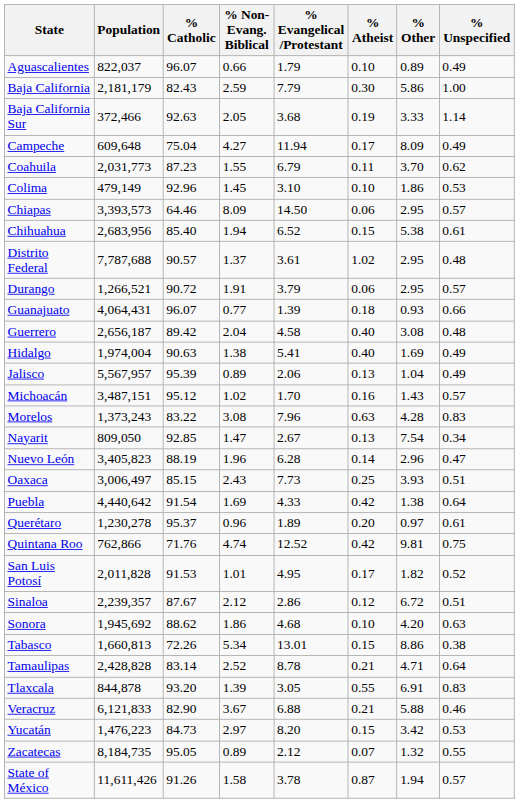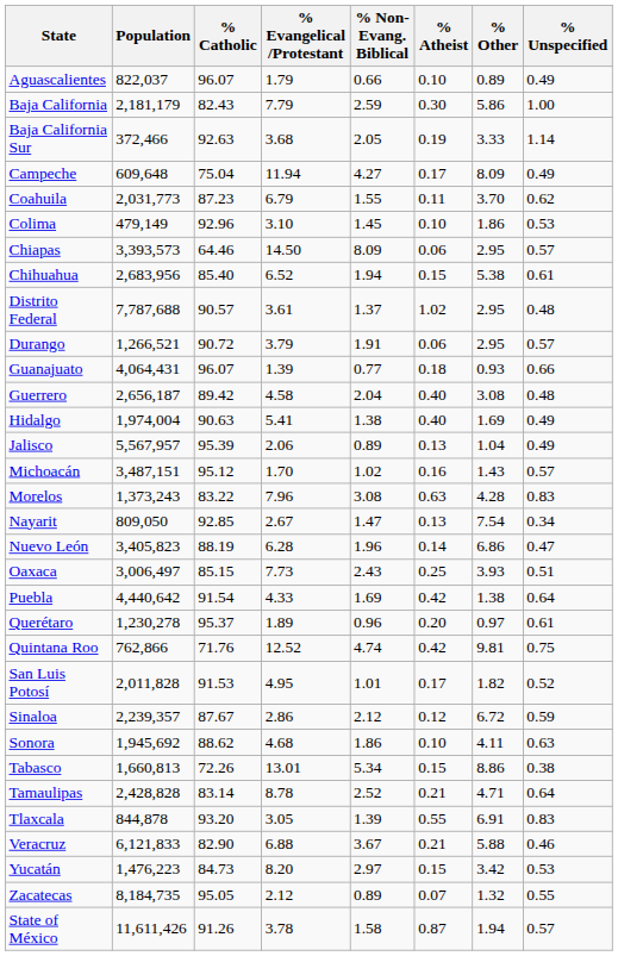 <table class="wikitable sortable">
 <tr>
 <th>State</th>
 <th>Population</th>
 <th>% Catholic</th>
+<th>% Evangelical<br>/Protestant</th>
 <th>% Non-Evang.<br>Biblical</th>
-<th>% Evangelical<br>/Protestant</th>
 <th>% Atheist</th>
 <th>% Other</th>
 <th>% Unspecified</th>
 </tr>
 <tr>
 <td><a href='#'>Aguascalientes</a></td>
 <td>822,037</td>
 <td>96.07</td>
+<td>1.79</td>
 <td>0.66</td>
-<td>1.79</td>
 <td>0.10</td>
 <td>0.89</td>
 <td>0.49</td>
 </tr>
 <tr>
 <td><a href='#'>Baja California</a></td>
 <td>2,181,179</td>
 <td>82.43</td>
+<td>7.79</td>
 <td>2.59</td>
-<td>7.79</td>
 <td>0.30</td>
 <td>5.86</td>
 <td>1.00</td>
 </tr>
 <tr>
 <td><a href='#'>Baja California Sur</a></td>
 <td>372,466</td>
 <td>92.63</td>
+<td>3.68</td>
 <td>2.05</td>
-<td>3.68</td>
 <td>0.19</td>
 <td>3.33</td>
 <td>1.14</td>
 </tr>
 <tr>
 <td><a href='#'>Campeche</a></td>
 <td>609,648</td>
 <td>75.04</td>
+<td>11.94</td>
 <td>4.27</td>
-<td>11.94</td>
 <td>0.17</td>
 <td>8.09</td>
 <td>0.49</td>
 </tr>
 <tr>
 <td><a href='#'>Coahuila</a></td>
 <td>2,031,773</td>
 <td>87.23</td>
+<td>6.79</td>
 <td>1.55</td>
-<td>6.79</td>
 <td>0.11</td>
 <td>3.70</td>
 <td>0.62</td>
 </tr>
 <tr>
 <td><a href='#'>Colima</a></td>
 <td>479,149</td>
 <td>92.96</td>
+<td>3.10</td>
 <td>1.45</td>
-<td>3.10</td>
 <td>0.10</td>
 <td>1.86</td>
 <td>0.53</td>
 </tr>
 <tr>
 <td><a href='#'>Chiapas</a></td>
 <td>3,393,573</td>
 <td>64.46</td>
+<td>14.50</td>
 <td>8.09</td>
-<td>14.50</td>
 <td>0.06</td>
 <td>2.95</td>
 <td>0.57</td>
 </tr>
 <tr>
 <td><a href='#'>Chihuahua</a></td>
 <td>2,683,956</td>
 <td>85.40</td>
+<td>6.52</td>
 <td>1.94</td>
-<td>6.52</td>
 <td>0.15</td>
 <td>5.38</td>
 <td>0.61</td>
 </tr>
 <tr>
 <td><a href='#'>Distrito Federal</a></td>
 <td>7,787,688</td>
 <td>90.57</td>
+<td>3.61</td>
 <td>1.37</td>
-<td>3.61</td>
 <td>1.02</td>
 <td>2.95</td>
 <td>0.48</td>
 </tr>
 <tr>
 <td><a href='#'>Durango</a></td>
 <td>1,266,521</td>
 <td>90.72</td>
+<td>3.79</td>
 <td>1.91</td>
-<td>3.79</td>
 <td>0.06</td>
 <td>2.95</td>
 <td>0.57</td>
 </tr>
 <tr>
 <td><a href='#'>Guanajuato</a></td>
 <td>4,064,431</td>
 <td>96.07</td>
+<td>1.39</td>
 <td>0.77</td>
-<td>1.39</td>
 <td>0.18</td>
 <td>0.93</td>
 <td>0.66</td>
 </tr>
 <tr>
 <td><a href='#'>Guerrero</a></td>
 <td>2,656,187</td>
 <td>89.42</td>
+<td>4.58</td>
 <td>2.04</td>
-<td>4.58</td>
 <td>0.40</td>
 <td>3.08</td>
 <td>0.48</td>
 </tr>
 <tr>
 <td><a href='#'>Hidalgo</a></td>
 <td>1,974,004</td>
 <td>90.63</td>
+<td>5.41</td>
 <td>1.38</td>
-<td>5.41</td>
 <td>0.40</td>
 <td>1.69</td>
 <td>0.49</td>
 </tr>
 <tr>
 <td><a href='#'>Jalisco</a></td>
 <td>5,567,957</td>
 <td>95.39</td>
+<td>2.06</td>
 <td>0.89</td>
-<td>2.06</td>
 <td>0.13</td>
 <td>1.04</td>
 <td>0.49</td>
 </tr>
 <tr>
 <td><a href='#'>Michoacán</a></td>
 <td>3,487,151</td>
 <td>95.12</td>
+<td>1.70</td>
 <td>1.02</td>
-<td>1.70</td>
 <td>0.16</td>
 <td>1.43</td>
 <td>0.57</td>
 </tr>
 <tr>
 <td><a href='#'>Morelos</a></td>
 <td>1,373,243</td>
 <td>83.22</td>
+<td>7.96</td>
 <td>3.08</td>
-<td>7.96</td>
 <td>0.63</td>
 <td>4.28</td>
 <td>0.83</td>
 </tr>
 <tr>
 <td><a href='#'>Nayarit</a></td>
 <td>809,050</td>
 <td>92.85</td>
+<td>2.67</td>
 <td>1.47</td>
-<td>2.67</td>
 <td>0.13</td>
 <td>7.54</td>
 <td>0.34</td>
 </tr>
 <tr>
 <td><a href='#'>Nuevo León</a></td>
 <td>3,405,823</td>
 <td>88.19</td>
+<td>6.28</td>
 <td>1.96</td>
-<td>6.28</td>
 <td>0.14</td>
-<td>2.96</td>
+<td>6.86</td>
 <td>0.47</td>
 </tr>
 <tr>
 <td><a href='#'>Oaxaca</a></td>
 <td>3,006,497</td>
 <td>85.15</td>
+<td>7.73</td>
 <td>2.43</td>
-<td>7.73</td>
 <td>0.25</td>
 <td>3.93</td>
 <td>0.51</td>
 </tr>
 <tr>
 <td><a href='#'>Puebla</a></td>
 <td>4,440,642</td>
 <td>91.54</td>
+<td>4.33</td>
 <td>1.69</td>
-<td>4.33</td>
 <td>0.42</td>
 <td>1.38</td>
 <td>0.64</td>
 </tr>
 <tr>
 <td><a href='#'>Querétaro</a></td>
 <td>1,230,278</td>
 <td>95.37</td>
+<td>1.89</td>
 <td>0.96</td>
-<td>1.89</td>
 <td>0.20</td>
 <td>0.97</td>
 <td>0.61</td>
 </tr>
 <tr>
 <td><a href='#'>Quintana Roo</a></td>
 <td>762,866</td>
 <td>71.76</td>
+<td>12.52</td>
 <td>4.74</td>
-<td>12.52</td>
 <td>0.42</td>
 <td>9.81</td>
 <td>0.75</td>
 </tr>
 <tr>
 <td><a href='#'>San Luis Potosí</a></td>
 <td>2,011,828</td>
 <td>91.53</td>
+<td>4.95</td>
 <td>1.01</td>
-<td>4.95</td>
 <td>0.17</td>
 <td>1.82</td>
 <td>0.52</td>
 </tr>
 <tr>
 <td><a href='#'>Sinaloa</a></td>
 <td>2,239,357</td>
 <td>87.67</td>
+<td>2.86</td>
 <td>2.12</td>
-<td>2.86</td>
 <td>0.12</td>
 <td>6.72</td>
-<td>0.51</td>
+<td>0.59</td>
 </tr>
 <tr>
 <td><a href='#'>Sonora</a></td>
 <td>1,945,692</td>
 <td>88.62</td>
+<td>4.68</td>
 <td>1.86</td>
-<td>4.68</td>
 <td>0.10</td>
-<td>4.20</td>
+<td>4.11</td>
 <td>0.63</td>
 </tr>
 <tr>
 <td><a href='#'>Tabasco</a></td>
 <td>1,660,813</td>
 <td>72.26</td>
+<td>13.01</td>
 <td>5.34</td>
-<td>13.01</td>
 <td>0.15</td>
 <td>8.86</td>
 <td>0.38</td>
 </tr>
 <tr>
 <td><a href='#'>Tamaulipas</a></td>
 <td>2,428,828</td>
 <td>83.14</td>
+<td>8.78</td>
 <td>2.52</td>
-<td>8.78</td>
 <td>0.21</td>
 <td>4.71</td>
 <td>0.64</td>
 </tr>
 <tr>
 <td><a href='#'>Tlaxcala</a></td>
 <td>844,878</td>
 <td>93.20</td>
+<td>3.05</td>
 <td>1.39</td>
-<td>3.05</td>
 <td>0.55</td>
 <td>6.91</td>
 <td>0.83</td>
 </tr>
 <tr>
 <td><a href='#'>Veracruz</a></td>
 <td>6,121,833</td>
 <td>82.90</td>
+<td>6.88</td>
 <td>3.67</td>
-<td>6.88</td>
 <td>0.21</td>
 <td>5.88</td>
 <td>0.46</td>
 </tr>
 <tr>
 <td><a href='#'>Yucatán</a></td>
 <td>1,476,223</td>
 <td>84.73</td>
+<td>8.20</td>
 <td>2.97</td>
-<td>8.20</td>
 <td>0.15</td>
 <td>3.42</td>
 <td>0.53</td>
 </tr>
 <tr>
 <td><a href='#'>Zacatecas</a></td>
 <td>8,184,735</td>
 <td>95.05</td>
+<td>2.12</td>
 <td>0.89</td>
-<td>2.12</td>
 <td>0.07</td>
 <td>1.32</td>
 <td>0.55</td>
 </tr>
 <tr>
 <td><a href='#'>State of México</a></td>
 <td>11,611,426</td>
 <td>91.26</td>
+<td>3.78</td>
 <td>1.58</td>
-<td>3.78</td>
 <td>0.87</td>
 <td>1.94</td>
 <td>0.57</td>
 </tr>
 </table>
